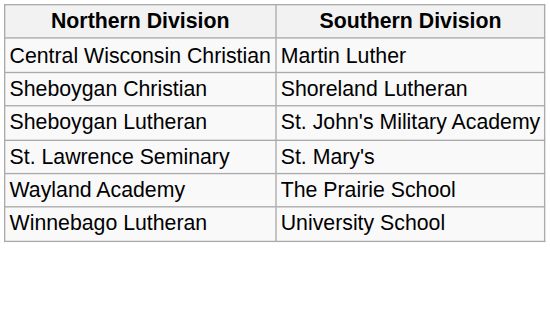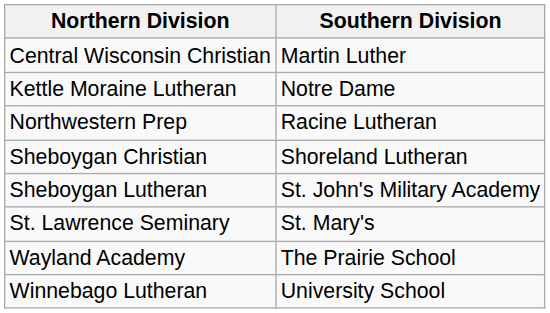 <table class="wikitable">
 <tr>
 <th>Northern Division</th>
 <th>Southern Division</th>
 </tr>
 <tr>
 <td>Central Wisconsin Christian</td>
 <td>Martin Luther</td>
+</tr>
+<tr>
+<td>Kettle Moraine Lutheran</td>
+<td>Notre Dame</td>
+</tr>
+<tr>
+<td>Northwestern Prep</td>
+<td>Racine Lutheran</td>
 </tr>
 <tr>
 <td>Sheboygan Christian</td>
 <td>Shoreland Lutheran</td>
 </tr>
 <tr>
 <td>Sheboygan Lutheran</td>
 <td>St. John's Military Academy</td>
 </tr>
 <tr>
 <td>St. Lawrence Seminary</td>
 <td>St. Mary's</td>
 </tr>
 <tr>
 <td>Wayland Academy</td>
 <td>The Prairie School</td>
 </tr>
 <tr>
 <td>Winnebago Lutheran</td>
 <td>University School</td>
 </tr>
 </table>
